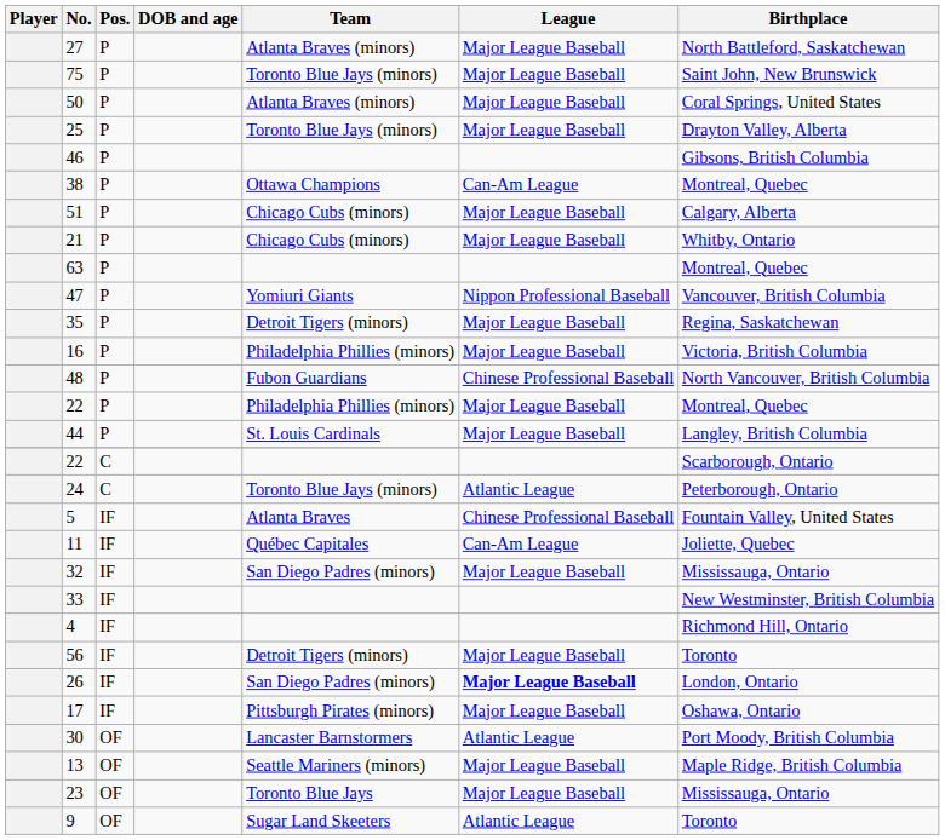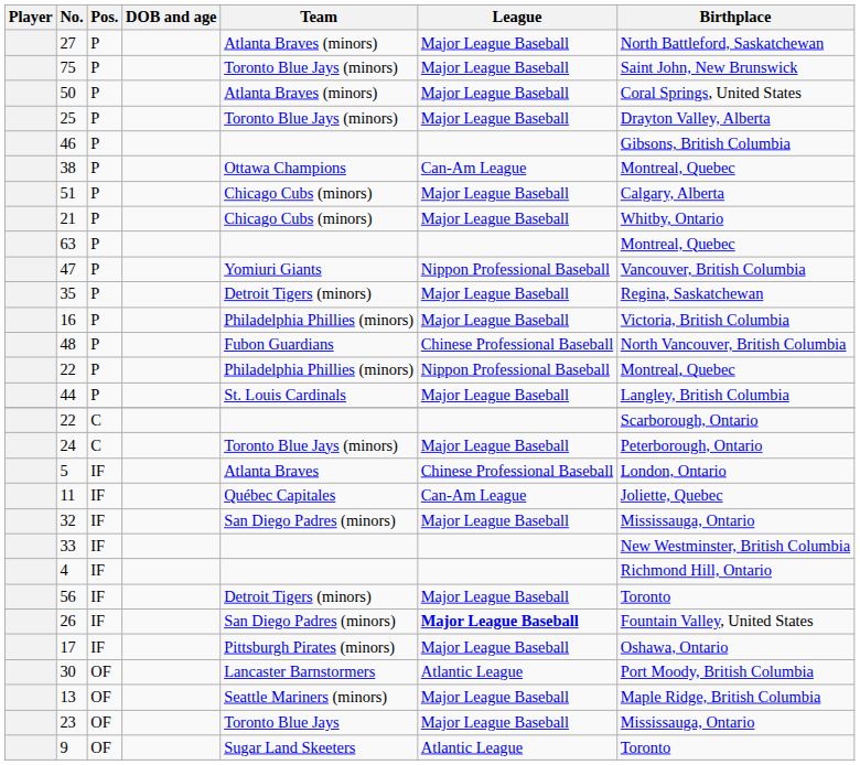 <table class="wikitable sortable plainrowheaders">
 <tr>
 <th scope="col">Player</th>
 <th scope="col">No.</th>
 <th scope="col">Pos.</th>
 <th scope="col">DOB and age</th>
 <th scope="col">Team</th>
 <th scope="col">League</th>
 <th scope="col">Birthplace</th>
 </tr>
 <tr>
 <th scope="row"></th>
 <td>27</td>
 <td>P</td>
 <td></td>
 <td> <a href='#'>Atlanta Braves</a> (minors)</td>
 <td><a href='#'>Major League Baseball</a></td>
 <td> <a href='#'>North Battleford, Saskatchewan</a></td>
 </tr>
 <tr>
 <th scope="row"></th>
 <td>75</td>
 <td>P</td>
 <td></td>
 <td> <a href='#'>Toronto Blue Jays</a> (minors)</td>
 <td><a href='#'>Major League Baseball</a></td>
 <td> <a href='#'>Saint John, New Brunswick</a></td>
 </tr>
 <tr>
 <th scope="row"></th>
 <td>50</td>
 <td>P</td>
 <td></td>
 <td> <a href='#'>Atlanta Braves</a> (minors)</td>
 <td><a href='#'>Major League Baseball</a></td>
 <td> <a href='#'>Coral Springs</a>, United States</td>
 </tr>
 <tr>
 <th scope="row"></th>
 <td>25</td>
 <td>P</td>
 <td></td>
 <td> <a href='#'>Toronto Blue Jays</a> (minors)</td>
 <td><a href='#'>Major League Baseball</a></td>
 <td> <a href='#'>Drayton Valley, Alberta</a></td>
 </tr>
 <tr>
 <th scope="row"></th>
 <td>46</td>
 <td>P</td>
 <td></td>
 <td></td>
 <td></td>
 <td> <a href='#'>Gibsons, British Columbia</a></td>
 </tr>
 <tr>
 <th scope="row"></th>
 <td>38</td>
 <td>P</td>
 <td></td>
 <td> <a href='#'>Ottawa Champions</a></td>
 <td><a href='#'>Can-Am League</a></td>
 <td> <a href='#'>Montreal, Quebec</a></td>
 </tr>
 <tr>
 <th scope="row"></th>
 <td>51</td>
 <td>P</td>
 <td></td>
 <td> <a href='#'>Chicago Cubs</a> (minors)</td>
 <td><a href='#'>Major League Baseball</a></td>
 <td> <a href='#'>Calgary, Alberta</a></td>
 </tr>
 <tr>
 <th scope="row"></th>
 <td>21</td>
 <td>P</td>
 <td></td>
 <td> <a href='#'>Chicago Cubs</a> (minors)</td>
 <td><a href='#'>Major League Baseball</a></td>
 <td> <a href='#'>Whitby, Ontario</a></td>
 </tr>
 <tr>
 <th scope="row"></th>
 <td>63</td>
 <td>P</td>
 <td></td>
 <td></td>
 <td></td>
 <td> <a href='#'>Montreal, Quebec</a></td>
 </tr>
 <tr>
 <th scope="row"></th>
 <td>47</td>
 <td>P</td>
 <td></td>
 <td> <a href='#'>Yomiuri Giants</a></td>
 <td><a href='#'>Nippon Professional Baseball</a></td>
 <td> <a href='#'>Vancouver, British Columbia</a></td>
 </tr>
 <tr>
 <th scope="row"></th>
 <td>35</td>
 <td>P</td>
 <td></td>
 <td> <a href='#'>Detroit Tigers</a> (minors)</td>
 <td><a href='#'>Major League Baseball</a></td>
 <td> <a href='#'>Regina, Saskatchewan</a></td>
 </tr>
 <tr>
 <th scope="row"></th>
 <td>16</td>
 <td>P</td>
 <td></td>
 <td> <a href='#'>Philadelphia Phillies</a> (minors)</td>
 <td><a href='#'>Major League Baseball</a></td>
 <td> <a href='#'>Victoria, British Columbia</a></td>
 </tr>
 <tr>
 <th scope="row"></th>
 <td>48</td>
 <td>P</td>
 <td></td>
 <td> <a href='#'>Fubon Guardians</a></td>
 <td><a href='#'>Chinese Professional Baseball</a></td>
 <td> <a href='#'>North Vancouver, British Columbia</a></td>
 </tr>
 <tr>
 <th scope="row"></th>
 <td>22</td>
 <td>P</td>
 <td></td>
 <td> <a href='#'>Philadelphia Phillies</a> (minors)</td>
-<td><a href='#'>Major League Baseball</a></td>
+<td><a href='#'>Nippon Professional Baseball</a></td>
 <td> <a href='#'>Montreal, Quebec</a></td>
 </tr>
 <tr>
 <th scope="row"></th>
 <td>44</td>
 <td>P</td>
 <td></td>
 <td> <a href='#'>St. Louis Cardinals</a></td>
 <td><a href='#'>Major League Baseball</a></td>
 <td> <a href='#'>Langley, British Columbia</a></td>
 </tr>
 <tr>
 </tr>
 <tr>
 <th scope="row"></th>
 <td>22</td>
 <td>C</td>
 <td></td>
 <td></td>
 <td></td>
 <td> <a href='#'>Scarborough, Ontario</a></td>
 </tr>
 <tr>
 <th scope="row"></th>
 <td>24</td>
 <td>C</td>
 <td></td>
 <td> <a href='#'>Toronto Blue Jays</a> (minors)</td>
-<td><a href='#'>Atlantic League</a></td>
+<td><a href='#'>Major League Baseball</a></td>
 <td> <a href='#'>Peterborough, Ontario</a></td>
 </tr>
 <tr>
 <th scope="row"></th>
 <td>5</td>
 <td>IF</td>
 <td></td>
 <td> <a href='#'>Atlanta Braves</a></td>
 <td><a href='#'>Chinese Professional Baseball</a></td>
-<td> <a href='#'>Fountain Valley</a>, United States</td>
+<td> <a href='#'>London, Ontario</a></td>
 </tr>
 <tr>
 <th scope="row"></th>
 <td>11</td>
 <td>IF</td>
 <td></td>
 <td> <a href='#'>Québec Capitales</a></td>
 <td><a href='#'>Can-Am League</a></td>
 <td> <a href='#'>Joliette, Quebec</a></td>
 </tr>
 <tr>
 <th scope="row"></th>
 <td>32</td>
 <td>IF</td>
 <td></td>
 <td> <a href='#'>San Diego Padres</a> (minors)</td>
 <td><a href='#'>Major League Baseball</a></td>
 <td> <a href='#'>Mississauga, Ontario</a></td>
 </tr>
 <tr>
 <th scope="row"></th>
 <td>33</td>
 <td>IF</td>
 <td></td>
 <td></td>
 <td></td>
 <td> <a href='#'>New Westminster, British Columbia</a></td>
 </tr>
 <tr>
 <th scope="row"></th>
 <td>4</td>
 <td>IF</td>
 <td></td>
 <td></td>
 <td></td>
 <td> <a href='#'>Richmond Hill, Ontario</a></td>
 </tr>
 <tr>
 <th scope="row"></th>
 <td>56</td>
 <td>IF</td>
 <td></td>
 <td> <a href='#'>Detroit Tigers</a> (minors)</td>
 <td><a href='#'>Major League Baseball</a></td>
 <td> <a href='#'>Toronto</a></td>
 </tr>
 <tr>
 <th scope="row"></th>
 <td>26</td>
 <td>IF</td>
 <td></td>
 <td> <a href='#'>San Diego Padres</a> (minors)</td>
 <td><strong><a href='#'>Major League Baseball</a></strong></td>
-<td> <a href='#'>London, Ontario</a></td>
+<td> <a href='#'>Fountain Valley</a>, United States</td>
 </tr>
 <tr>
 <th scope="row"></th>
 <td>17</td>
 <td>IF</td>
 <td></td>
 <td> <a href='#'>Pittsburgh Pirates</a> (minors)</td>
 <td><a href='#'>Major League Baseball</a></td>
 <td> <a href='#'>Oshawa, Ontario</a></td>
 </tr>
 <tr>
 <th scope="row"></th>
 <td>30</td>
 <td>OF</td>
 <td></td>
 <td> <a href='#'>Lancaster Barnstormers</a></td>
 <td><a href='#'>Atlantic League</a></td>
 <td> <a href='#'>Port Moody, British Columbia</a></td>
 </tr>
 <tr>
 <th scope="row"></th>
 <td>13</td>
 <td>OF</td>
 <td></td>
 <td> <a href='#'>Seattle Mariners</a> (minors)</td>
 <td><a href='#'>Major League Baseball</a></td>
 <td> <a href='#'>Maple Ridge, British Columbia</a></td>
 </tr>
 <tr>
 <th scope="row"></th>
 <td>23</td>
 <td>OF</td>
 <td></td>
 <td> <a href='#'>Toronto Blue Jays</a></td>
 <td><a href='#'>Major League Baseball</a></td>
 <td> <a href='#'>Mississauga, Ontario</a></td>
 </tr>
 <tr>
 <th scope="row"></th>
 <td>9</td>
 <td>OF</td>
 <td></td>
 <td> <a href='#'>Sugar Land Skeeters</a></td>
 <td><a href='#'>Atlantic League</a></td>
 <td> <a href='#'>Toronto</a></td>
 </tr>
 </table>
